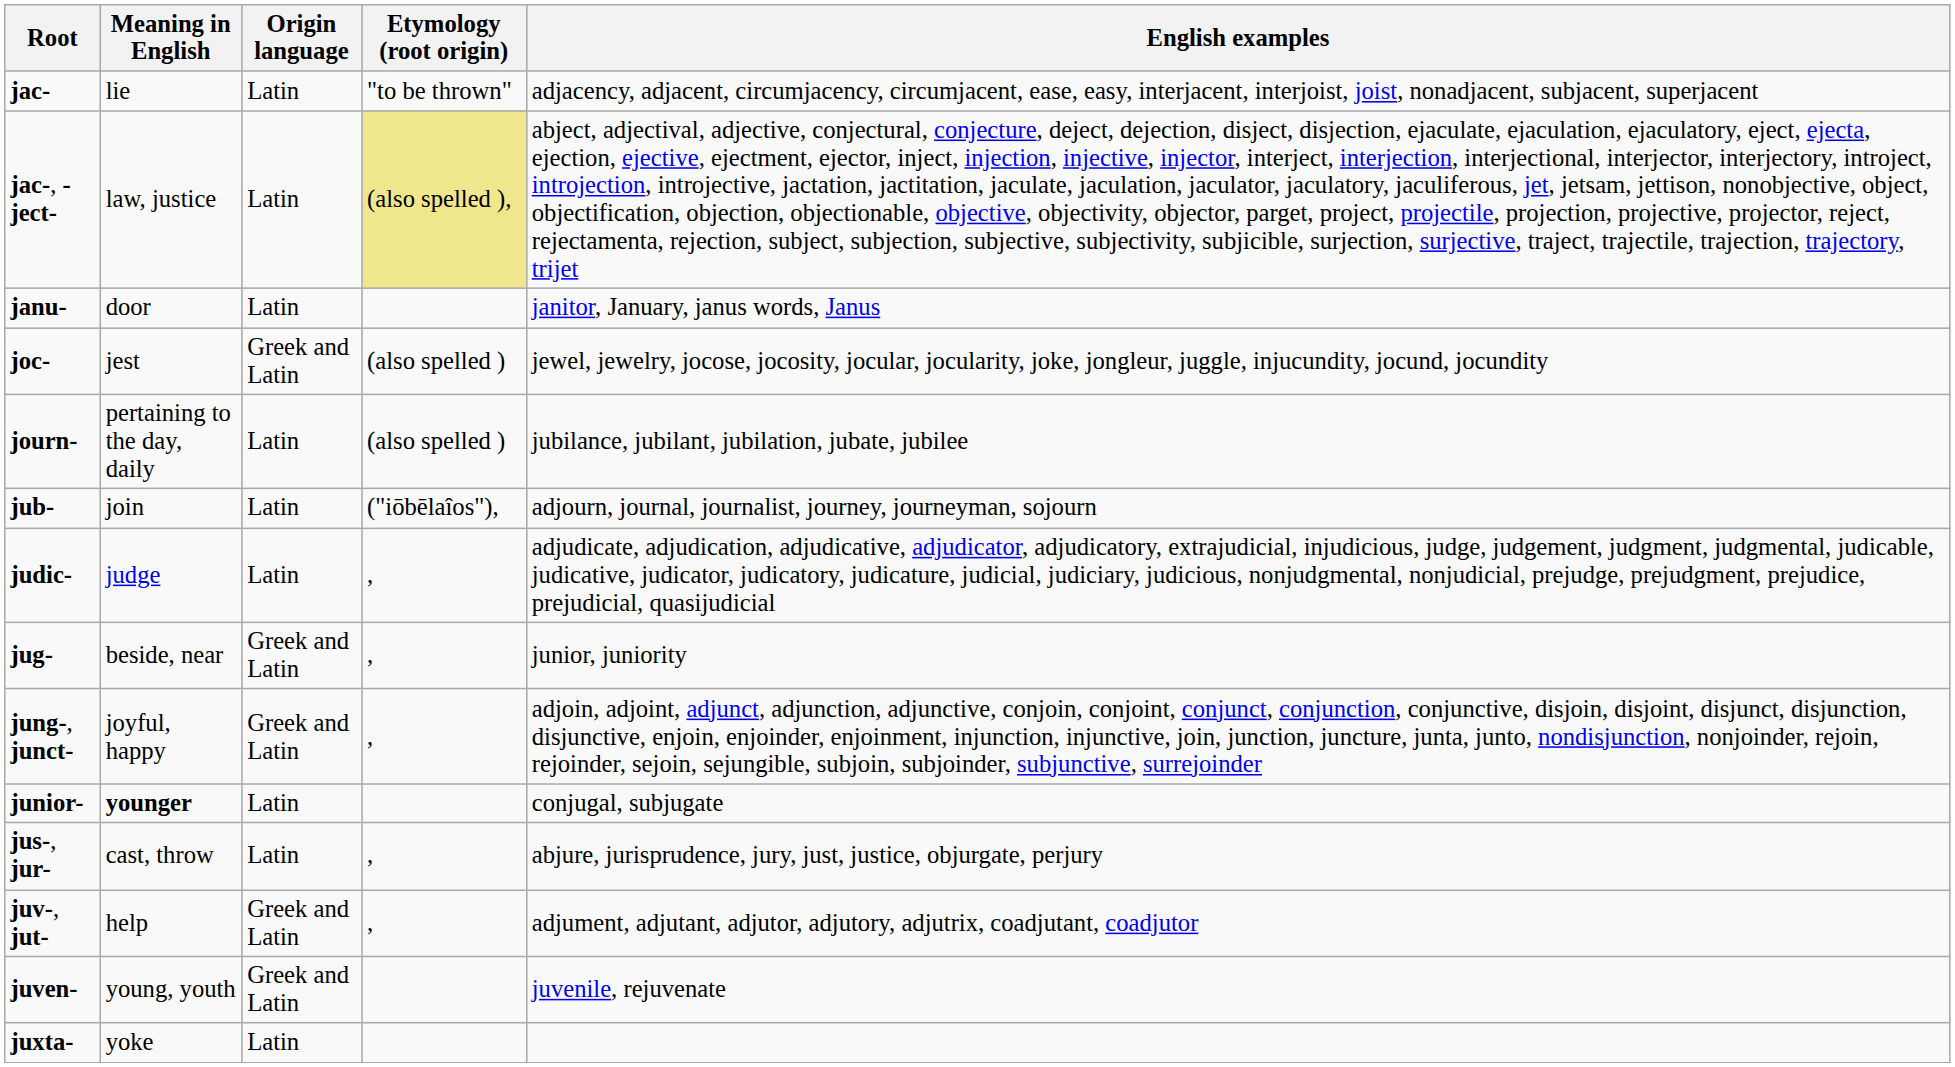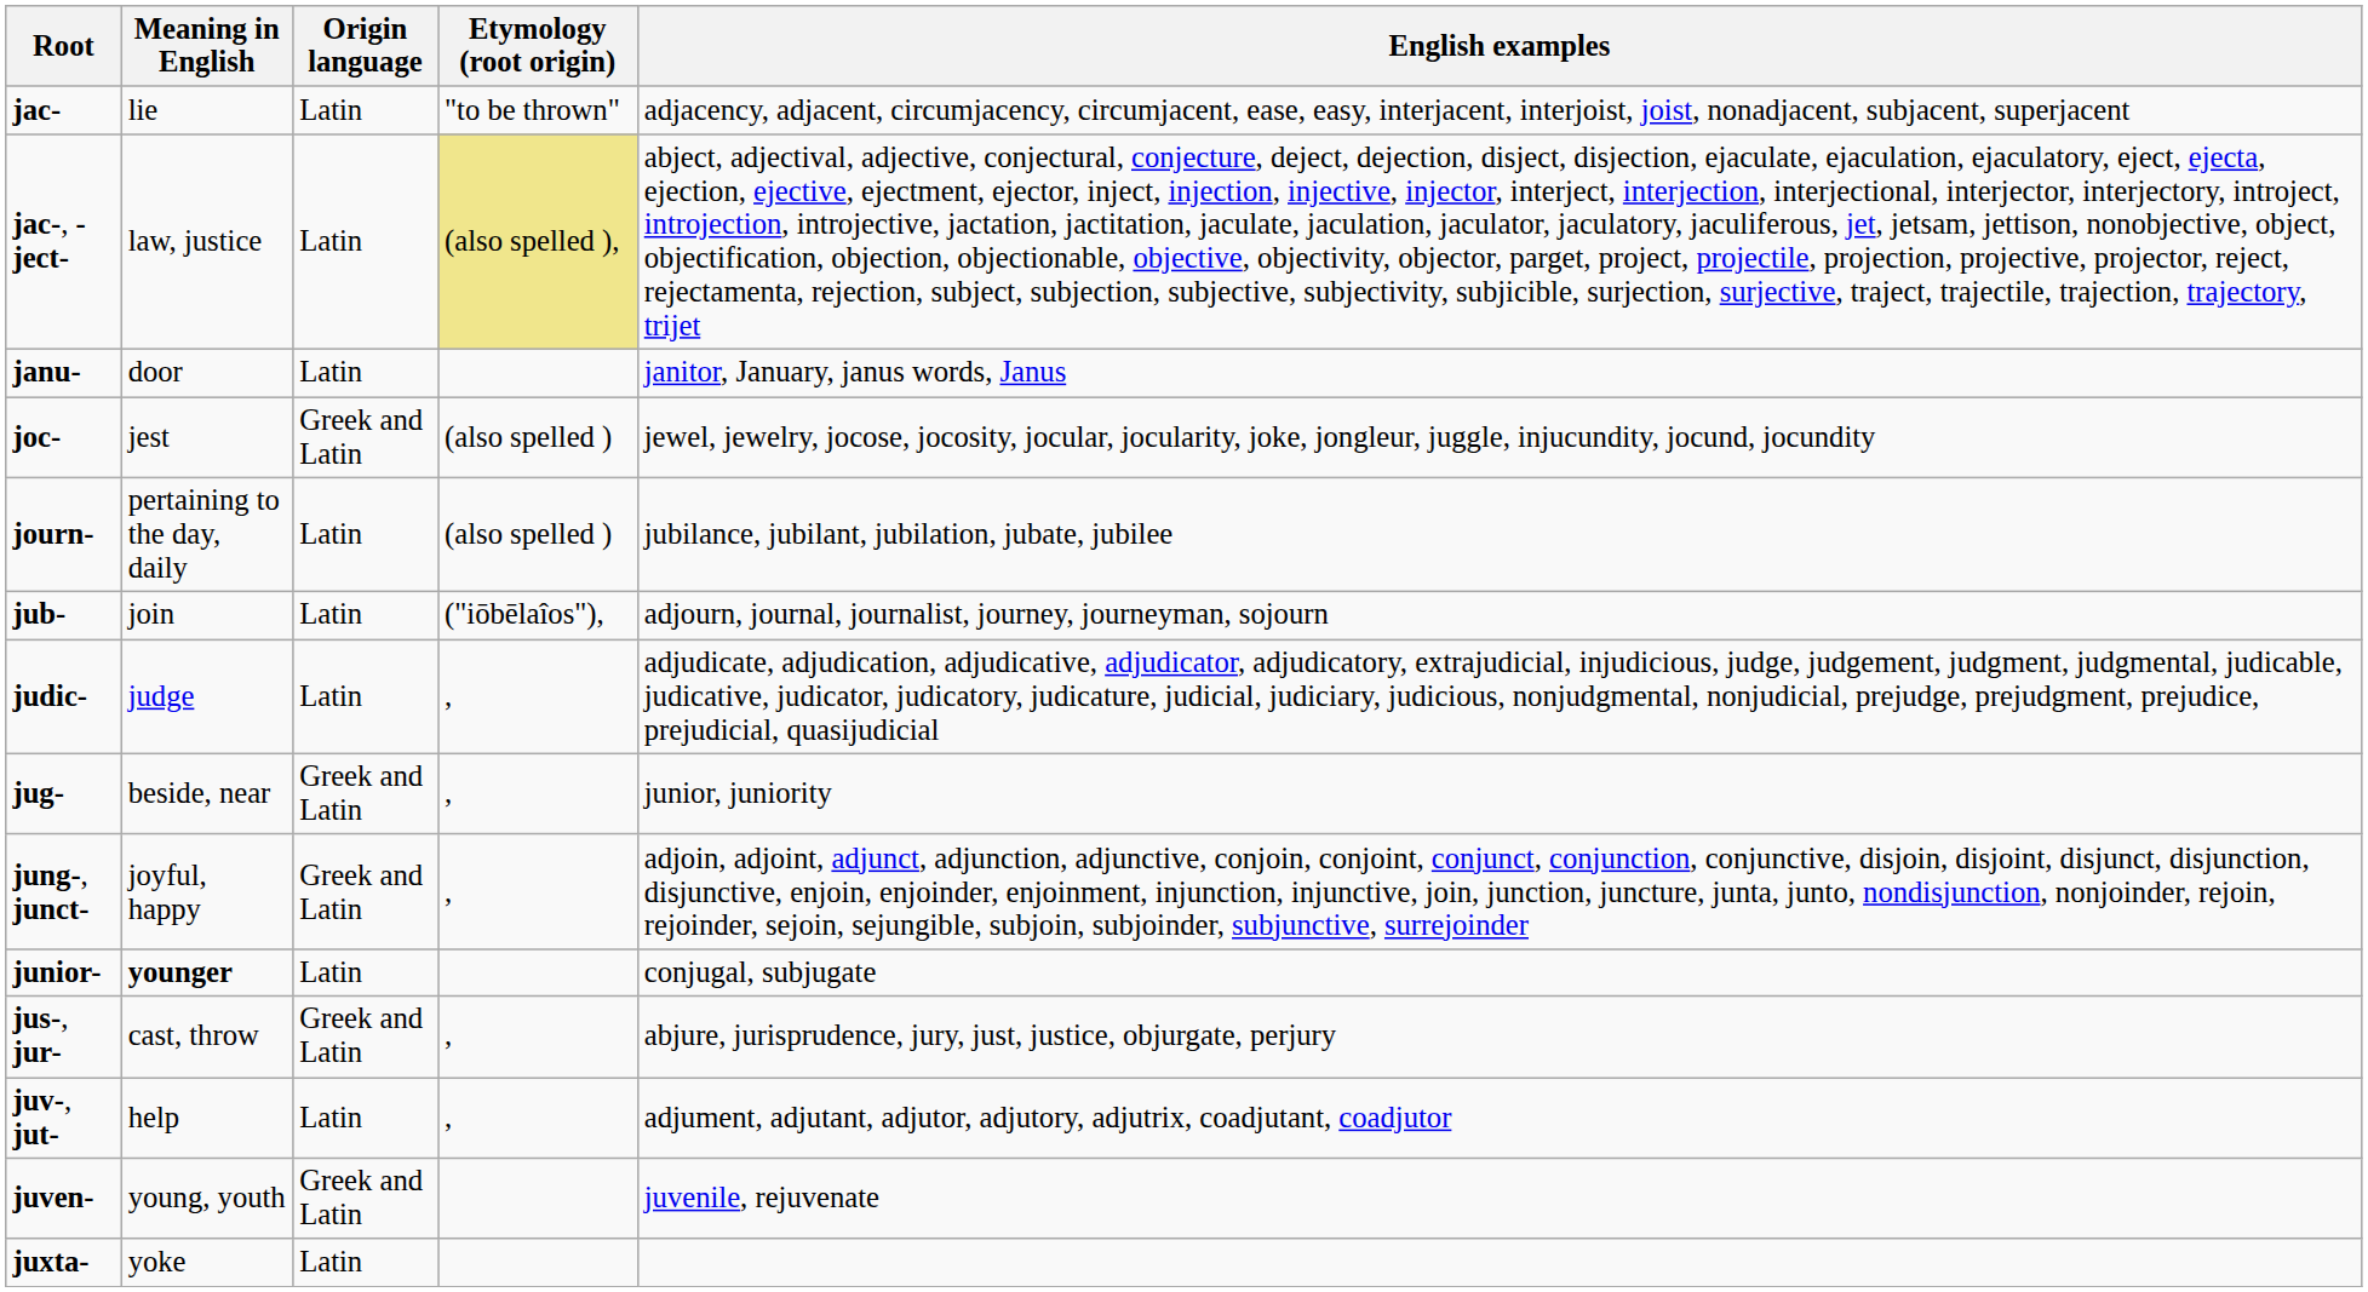 <table class="wikitable sortable" style="width:100%;" >
 <tr>
 <th>Root</th>
 <th>Meaning in English</th>
 <th>Origin language</th>
 <th>Etymology (root origin)</th>
 <th>English examples</th>
 </tr>
 <tr>
 <td><strong>jac-</strong></td>
 <td>lie</td>
 <td>Latin</td>
 <td> "to be thrown"</td>
 <td>adjacency, adjacent, circumjacency, circumjacent, ease, easy, interjacent, interjoist, <a href='#'>joist</a>, nonadjacent, subjacent, superjacent</td>
 </tr>
 <tr>
 <td><strong>jac-</strong>, <strong>-ject-</strong></td>
 <td>law, justice</td>
 <td>Latin</td>
 <td style="background: khaki;"> (also spelled ), <em></em></td>
 <td>abject, adjectival, adjective, conjectural, <a href='#'>conjecture</a>, deject, dejection, disject, disjection, ejaculate, ejaculation, ejaculatory, eject, <a href='#'>ejecta</a>, ejection, <a href='#'>ejective</a>, ejectment, ejector, inject, <a href='#'>injection</a>, <a href='#'>injective</a>, <a href='#'>injector</a>, interject, <a href='#'>interjection</a>, interjectional, interjector, interjectory, introject, <a href='#'>introjection</a>, introjective, jactation, jactitation, jaculate, jaculation, jaculator, jaculatory, jaculiferous, <a href='#'>jet</a>, jetsam, jettison, nonobjective, object, objectification, objection, objectionable, <a href='#'>objective</a>, objectivity, objector, parget, project, <a href='#'>projectile</a>, projection, projective, projector, reject, rejectamenta, rejection, subject, subjection, subjective, subjectivity, subjicible, surjection, <a href='#'>surjective</a>, traject, trajectile, trajection, <a href='#'>trajectory</a>, <a href='#'>trijet</a></td>
 </tr>
 <tr>
 <td><strong>janu-</strong></td>
 <td>door</td>
 <td>Latin</td>
 <td></td>
 <td><a href='#'>janitor</a>, January, janus words, <a href='#'>Janus</a></td>
 </tr>
 <tr>
 <td><strong>joc-</strong></td>
 <td>jest</td>
 <td>Greek and Latin</td>
 <td> (also spelled )</td>
 <td>jewel, jewelry, jocose, jocosity, jocular, jocularity, joke, jongleur, juggle, injucundity, jocund, jocundity</td>
 </tr>
 <tr>
 <td><strong>journ-</strong></td>
 <td>pertaining to the day, daily</td>
 <td>Latin</td>
 <td> (also spelled )</td>
 <td>jubilance, jubilant, jubilation, jubate, jubilee</td>
 </tr>
 <tr>
 <td><strong>jub-</strong></td>
 <td>join</td>
 <td>Latin</td>
 <td> ("iōbēlaîos"), </td>
 <td>adjourn, journal, journalist, journey, journeyman, sojourn</td>
 </tr>
 <tr>
 <td><strong>judic-</strong></td>
 <td><a href='#'>judge</a></td>
 <td>Latin</td>
 <td>, <em></em></td>
 <td>adjudicate, adjudication, adjudicative, <a href='#'>adjudicator</a>, adjudicatory, extrajudicial, injudicious, judge, judgement, judgment, judgmental, judicable, judicative, judicator, judicatory, judicature, judicial, judiciary, judicious, nonjudgmental, nonjudicial, prejudge, prejudgment, prejudice, prejudicial, quasijudicial</td>
 </tr>
 <tr>
 <td><strong>jug-</strong></td>
 <td>beside, near</td>
 <td>Greek and Latin</td>
 <td>, </td>
 <td>junior, juniority</td>
 </tr>
 <tr>
 <td><strong>jung-</strong>, <strong>junct-</strong></td>
 <td>joyful, happy</td>
 <td>Greek and Latin</td>
 <td>, </td>
 <td>adjoin, adjoint, <a href='#'>adjunct</a>, adjunction, adjunctive, conjoin, conjoint, <a href='#'>conjunct</a>, <a href='#'>conjunction</a>, conjunctive, disjoin, disjoint, disjunct, disjunction, disjunctive, enjoin, enjoinder, enjoinment, injunction, injunctive, join, junction, juncture, junta, junto, <a href='#'>nondisjunction</a>, nonjoinder, rejoin, rejoinder, sejoin, sejungible, subjoin, subjoinder, <a href='#'>subjunctive</a>, <a href='#'>surrejoinder</a></td>
 </tr>
 <tr>
 <td><strong>junior-</strong></td>
 <td><strong>younger</strong></td>
 <td>Latin</td>
 <td></td>
 <td>conjugal, subjugate</td>
 </tr>
 <tr>
 <td><strong>jus-</strong>, <strong>jur-</strong></td>
 <td>cast, throw</td>
-<td>Latin</td>
+<td>Greek and Latin</td>
 <td>, <em></em></td>
 <td>abjure, jurisprudence, jury, just, justice, objurgate, perjury</td>
 </tr>
 <tr>
 <td><strong>juv-</strong>, <strong>jut-</strong></td>
 <td>help</td>
-<td>Greek and Latin</td>
+<td>Latin</td>
 <td>, <em></em></td>
 <td>adjument, adjutant, adjutor, adjutory, adjutrix, coadjutant, <a href='#'>coadjutor</a></td>
 </tr>
 <tr>
 <td><strong>juven-</strong></td>
 <td>young, youth</td>
 <td>Greek and Latin</td>
 <td></td>
 <td><a href='#'>juvenile</a>, rejuvenate</td>
 </tr>
 <tr>
 <td><strong>juxta-</strong></td>
 <td>yoke</td>
 <td>Latin</td>
 <td></td>
 <td></td>
 </tr>
 </table>
